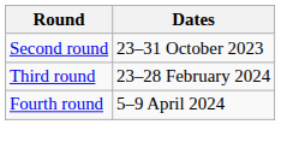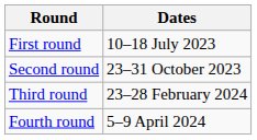 <table class="wikitable">
 <tr>
 <th>Round</th>
 <th>Dates</th>
+</tr>
+<tr>
+<td><a href='#'>First round</a></td>
+<td>10–18 July 2023</td>
 </tr>
 <tr>
 <td><a href='#'>Second round</a></td>
 <td>23–31 October 2023</td>
 </tr>
 <tr>
 <td><a href='#'>Third round</a></td>
 <td>23–28 February 2024</td>
 </tr>
 <tr>
 <td><a href='#'>Fourth round</a></td>
 <td>5–9 April 2024</td>
 </tr>
 </table>
